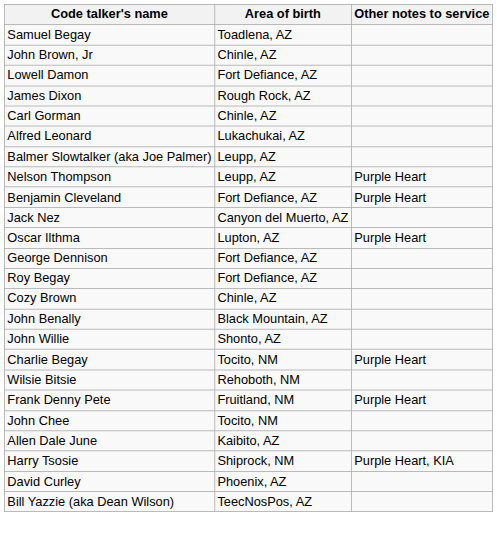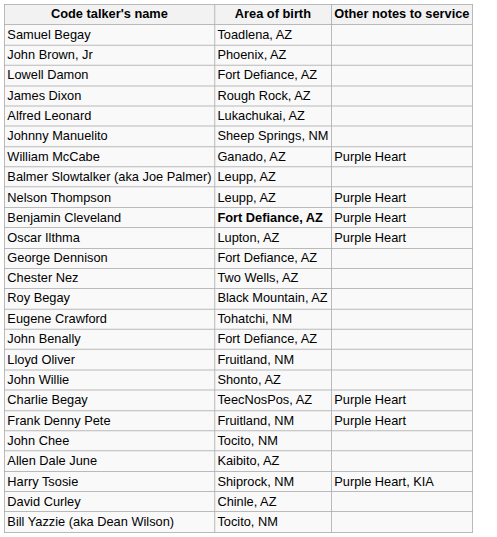 <table class="wikitable sortable">
 <tr>
 <th>Code talker's name</th>
 <th>Area of birth</th>
 <th>Other notes to service</th>
 </tr>
 <tr>
 <td>Samuel Begay</td>
 <td>Toadlena, AZ</td>
 <td></td>
 </tr>
 <tr>
 <td>John Brown, Jr</td>
-<td>Chinle, AZ</td>
+<td>Phoenix, AZ</td>
 <td></td>
 </tr>
 <tr>
 <td>Lowell Damon</td>
 <td>Fort Defiance, AZ</td>
 <td></td>
 </tr>
 <tr>
 <td>James Dixon</td>
 <td>Rough Rock, AZ</td>
 <td></td>
 </tr>
 <tr>
-<td>Carl Gorman</td>
-<td>Chinle, AZ</td>
+<td>Alfred Leonard</td>
+<td>Lukachukai, AZ</td>
 <td></td>
 </tr>
 <tr>
-<td>Alfred Leonard</td>
-<td>Lukachukai, AZ</td>
+<td>Johnny Manuelito</td>
+<td>Sheep Springs, NM</td>
 <td></td>
+</tr>
+<tr>
+<td>William McCabe</td>
+<td>Ganado, AZ</td>
+<td>Purple Heart</td>
 </tr>
 <tr>
 <td>Balmer Slowtalker (aka Joe Palmer)</td>
 <td>Leupp, AZ</td>
 <td></td>
 </tr>
 <tr>
 <td>Nelson Thompson</td>
 <td>Leupp, AZ</td>
 <td>Purple Heart</td>
 </tr>
 <tr>
 <td>Benjamin Cleveland</td>
-<td>Fort Defiance, AZ</td>
+<td><strong>Fort Defiance, AZ</strong></td>
 <td>Purple Heart</td>
-</tr>
-<tr>
-<td>Jack Nez</td>
-<td>Canyon del Muerto, AZ</td>
-<td></td>
 </tr>
 <tr>
 <td>Oscar Ilthma</td>
 <td>Lupton, AZ</td>
 <td>Purple Heart</td>
 </tr>
 <tr>
 <td>George Dennison</td>
 <td>Fort Defiance, AZ</td>
 <td></td>
 </tr>
 <tr>
+<td>Chester Nez</td>
+<td>Two Wells, AZ</td>
+<td></td>
+</tr>
+<tr>
 <td>Roy Begay</td>
+<td>Black Mountain, AZ</td>
+<td></td>
+</tr>
+<tr>
+<td>Eugene Crawford</td>
+<td>Tohatchi, NM</td>
+<td></td>
+</tr>
+<tr>
+<td>John Benally</td>
 <td>Fort Defiance, AZ</td>
 <td></td>
 </tr>
 <tr>
-<td>Cozy Brown</td>
-<td>Chinle, AZ</td>
-<td></td>
-</tr>
-<tr>
-<td>John Benally</td>
-<td>Black Mountain, AZ</td>
+<td>Lloyd Oliver</td>
+<td>Fruitland, NM</td>
 <td></td>
 </tr>
 <tr>
 <td>John Willie</td>
 <td>Shonto, AZ</td>
 <td></td>
 </tr>
 <tr>
 <td>Charlie Begay</td>
-<td>Tocito, NM</td>
+<td>TeecNosPos, AZ</td>
 <td>Purple Heart</td>
-</tr>
-<tr>
-<td>Wilsie Bitsie</td>
-<td>Rehoboth, NM</td>
-<td></td>
 </tr>
 <tr>
 <td>Frank Denny Pete</td>
 <td>Fruitland, NM</td>
 <td>Purple Heart</td>
 </tr>
 <tr>
 <td>John Chee</td>
 <td>Tocito, NM</td>
 <td></td>
 </tr>
 <tr>
 <td>Allen Dale June</td>
 <td>Kaibito, AZ</td>
 <td></td>
 </tr>
 <tr>
 <td>Harry Tsosie</td>
 <td>Shiprock, NM</td>
 <td>Purple Heart, KIA</td>
 </tr>
 <tr>
 <td>David Curley</td>
-<td>Phoenix, AZ</td>
+<td>Chinle, AZ</td>
 <td></td>
 </tr>
 <tr>
 <td>Bill Yazzie (aka Dean Wilson)</td>
-<td>TeecNosPos, AZ</td>
+<td>Tocito, NM</td>
 <td></td>
 </tr>
 </table>
